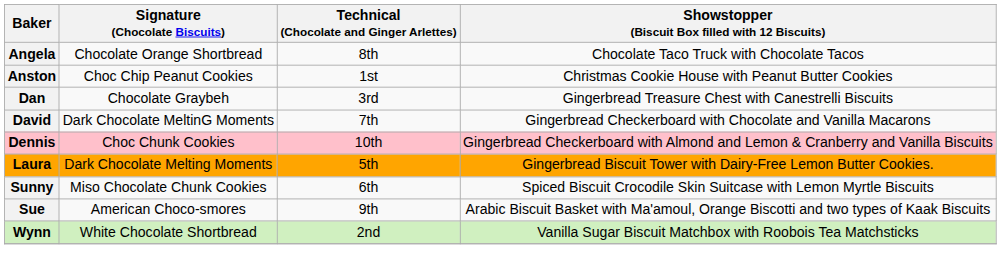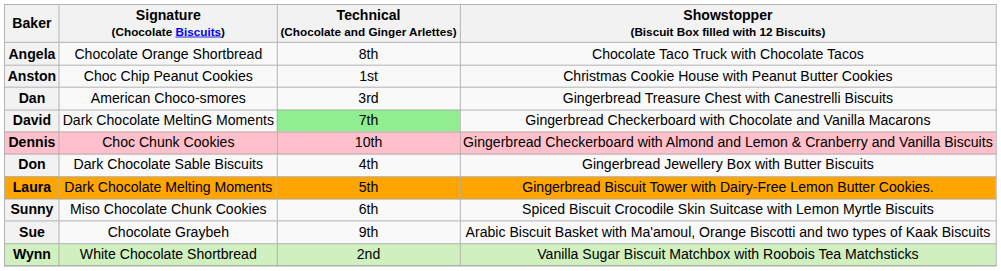 <table class="wikitable sortable" style="text-align:center">
 <tr>
 <th>Baker</th>
 <th class="unsortable">Signature<br><small>(Chocolate <a href='#'>Biscuits</a>)</small></th>
 <th>Technical<br><small>(Chocolate and Ginger Arlettes)</small></th>
 <th class="unsortable">Showstopper<br><small>(Biscuit Box filled with 12 Biscuits)</small></th>
 </tr>
 <tr>
 <th>Angela</th>
 <td>Chocolate Orange Shortbread</td>
 <td>8th</td>
 <td>Chocolate Taco Truck with Chocolate Tacos</td>
 </tr>
 <tr>
 <th>Anston</th>
 <td>Choc Chip Peanut Cookies</td>
 <td>1st</td>
 <td>Christmas Cookie House with Peanut Butter Cookies</td>
 </tr>
 <tr>
 <th>Dan</th>
-<td>Chocolate Graybeh</td>
+<td>American Choco-smores</td>
 <td>3rd</td>
 <td>Gingerbread Treasure Chest with Canestrelli Biscuits</td>
 </tr>
 <tr>
 <th>David</th>
 <td>Dark Chocolate MeltinG Moments</td>
-<td>7th</td>
+<td style="background: lightgreen;">7th</td>
 <td>Gingerbread Checkerboard with Chocolate and Vanilla Macarons</td>
 </tr>
 <tr style="background:Pink;">
 <th style="background:Pink;">Dennis</th>
 <td>Choc Chunk Cookies</td>
 <td>10th</td>
 <td>Gingerbread Checkerboard with Almond and Lemon & Cranberry and Vanilla Biscuits</td>
+</tr>
+<tr>
+<th>Don</th>
+<td>Dark Chocolate Sable Biscuits</td>
+<td>4th</td>
+<td>Gingerbread Jewellery Box with Butter Biscuits</td>
 </tr>
 <tr style="background:Orange;">
 <th style="background:Orange;">Laura</th>
 <td>Dark Chocolate Melting Moments</td>
 <td>5th</td>
 <td>Gingerbread Biscuit Tower with Dairy-Free Lemon Butter Cookies.</td>
 </tr>
 <tr>
 <th>Sunny</th>
 <td>Miso Chocolate Chunk Cookies</td>
 <td>6th</td>
 <td>Spiced Biscuit Crocodile Skin Suitcase with Lemon Myrtle Biscuits</td>
 </tr>
 <tr>
 <th>Sue</th>
-<td>American Choco-smores</td>
+<td>Chocolate Graybeh</td>
 <td>9th</td>
 <td>Arabic Biscuit Basket with Ma'amoul, Orange Biscotti and two types of Kaak Biscuits</td>
 </tr>
 <tr style="background:#d0f0c0;">
 <th style="background:#d0f0c0;">Wynn</th>
 <td>White Chocolate Shortbread</td>
 <td>2nd</td>
 <td>Vanilla Sugar Biscuit Matchbox with Roobois Tea Matchsticks</td>
 </tr>
 <tr>
 </tr>
 </table>
